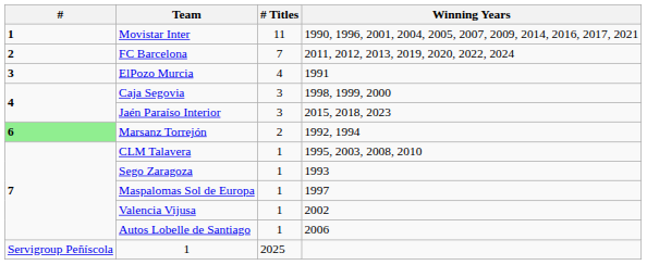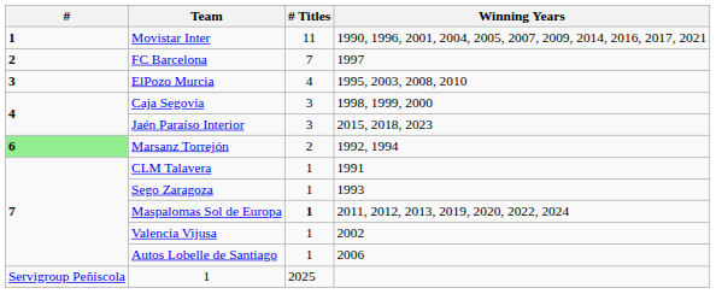 <table class="wikitable">
 <tr>
 <th>#</th>
 <th>Team</th>
 <th># Titles</th>
 <th>Winning Years</th>
 </tr>
 <tr>
 <td><strong>1</strong></td>
 <td><a href='#'>Movistar Inter</a></td>
 <td align="center">11</td>
 <td>1990, 1996, 2001, 2004, 2005, 2007, 2009, 2014, 2016, 2017, 2021</td>
 </tr>
 <tr>
 <td><strong>2</strong></td>
 <td><a href='#'>FC Barcelona</a></td>
 <td align="center">7</td>
-<td>2011, 2012, 2013, 2019, 2020, 2022, 2024</td>
+<td>1997</td>
 </tr>
 <tr>
 <td><strong>3</strong></td>
 <td><a href='#'>ElPozo Murcia</a></td>
 <td align="center">4</td>
-<td>1991</td>
+<td>1995, 2003, 2008, 2010</td>
 </tr>
 <tr>
 <td rowspan="2"><strong>4</strong></td>
 <td><a href='#'>Caja Segovia</a></td>
 <td align="center">3</td>
 <td>1998, 1999, 2000</td>
 </tr>
 <tr>
 <td><a href='#'>Jaén Paraíso Interior</a></td>
 <td align="center">3</td>
 <td>2015, 2018, 2023</td>
 </tr>
 <tr>
 <td style="background: lightgreen;"><strong>6</strong></td>
 <td><a href='#'>Marsanz Torrejón</a></td>
 <td align="center">2</td>
 <td>1992, 1994</td>
 </tr>
 <tr>
 <td rowspan="5"><strong>7</strong></td>
 <td><a href='#'>CLM Talavera</a></td>
 <td align="center">1</td>
-<td>1995, 2003, 2008, 2010</td>
+<td>1991</td>
 </tr>
 <tr>
 <td><a href='#'>Sego Zaragoza</a></td>
 <td align="center">1</td>
 <td>1993</td>
 </tr>
 <tr>
 <td><a href='#'>Maspalomas Sol de Europa</a></td>
-<td align="center">1</td>
-<td>1997</td>
+<td align="center"><strong>1</strong></td>
+<td>2011, 2012, 2013, 2019, 2020, 2022, 2024</td>
 </tr>
 <tr>
 <td><a href='#'>Valencia Vijusa</a></td>
 <td align="center">1</td>
 <td>2002</td>
 </tr>
 <tr>
 <td><a href='#'>Autos Lobelle de Santiago</a></td>
 <td align="center">1</td>
 <td>2006</td>
 </tr>
 <tr>
 <td><a href='#'>Servigroup Peñíscola</a></td>
 <td align="center">1</td>
 <td>2025</td>
 </tr>
 </table>
